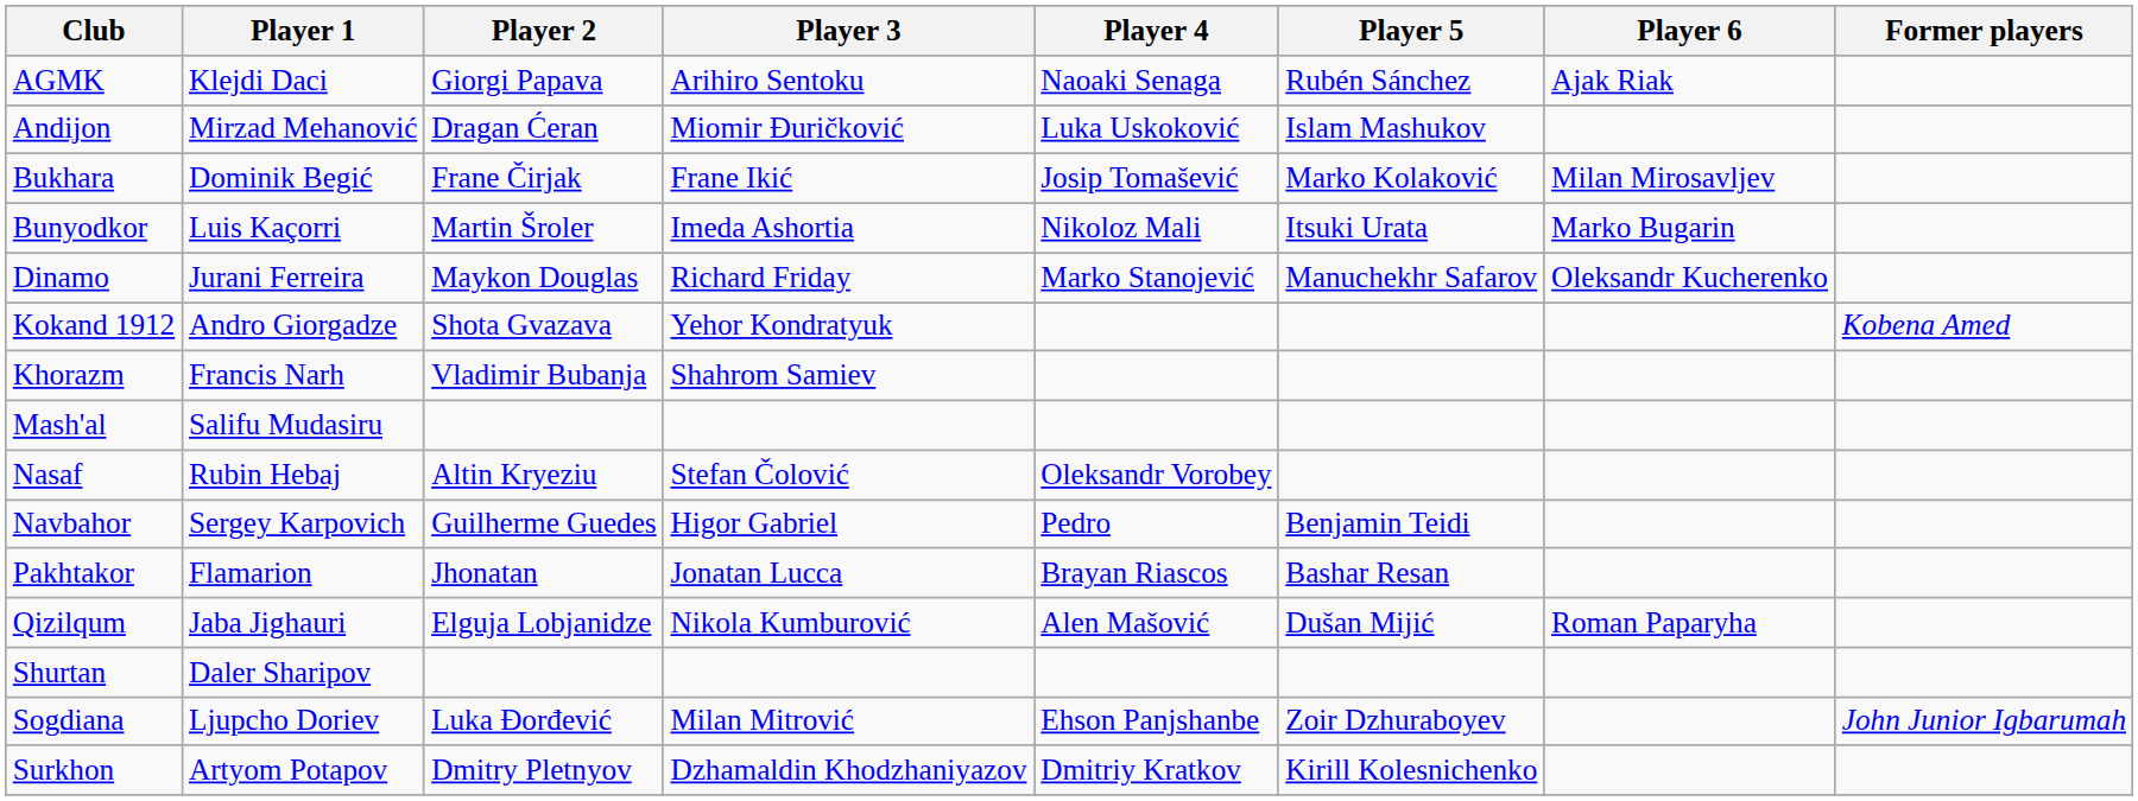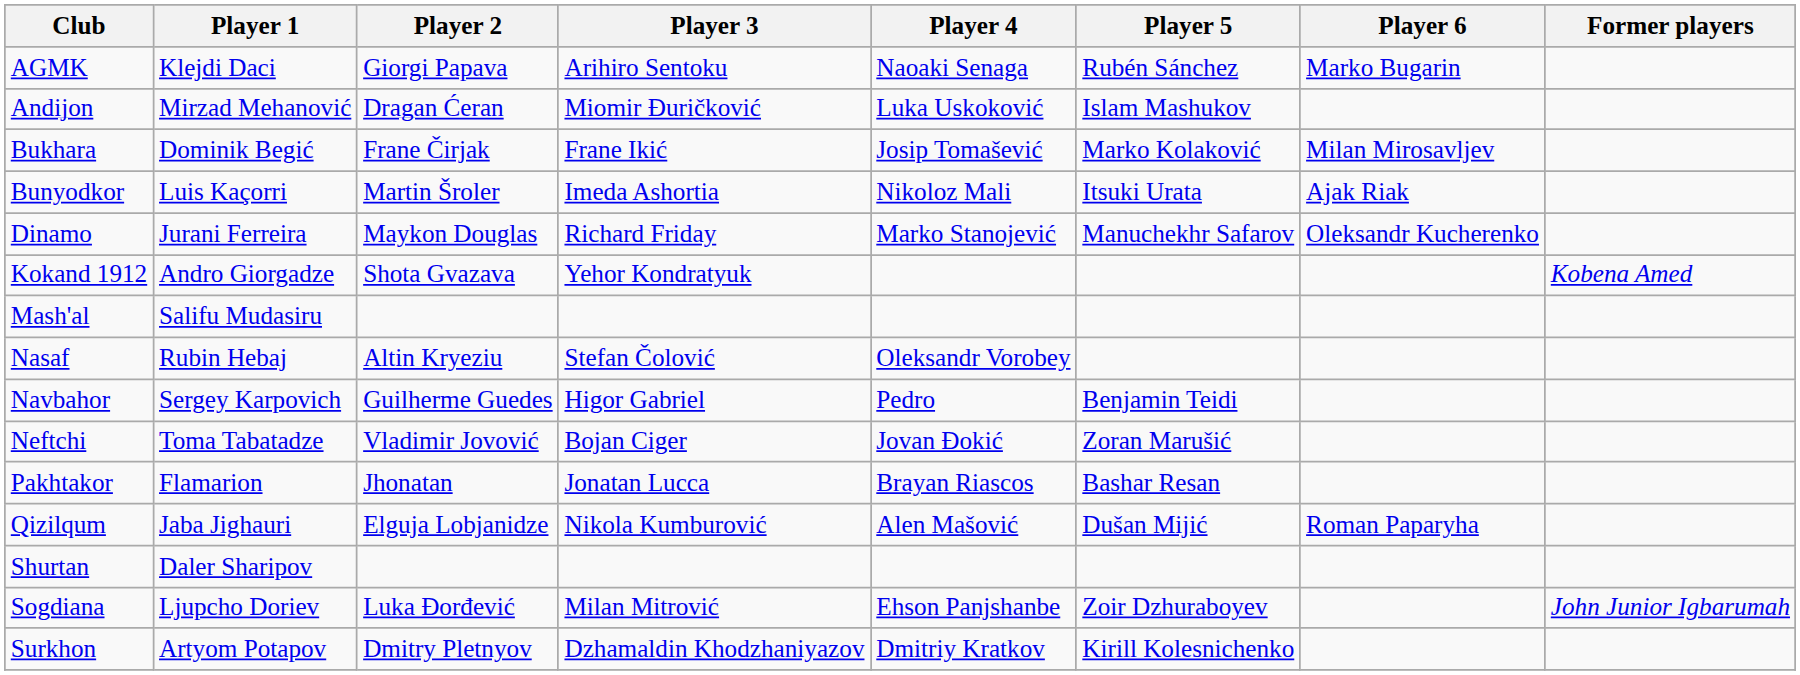 <table class="wikitable" style="font-size:90%;">
 <tr>
 <th>Club</th>
 <th>Player 1</th>
 <th>Player 2</th>
 <th>Player 3</th>
 <th>Player 4</th>
 <th>Player 5</th>
 <th>Player 6</th>
 <th>Former players</th>
 </tr>
 <tr>
 <td><a href='#'>AGMK</a></td>
 <td> <a href='#'>Klejdi Daci</a></td>
 <td> <a href='#'>Giorgi Papava</a></td>
 <td> <a href='#'>Arihiro Sentoku</a></td>
 <td> <a href='#'>Naoaki Senaga</a></td>
 <td> <a href='#'>Rubén Sánchez</a></td>
-<td> <a href='#'>Ajak Riak</a></td>
+<td> <a href='#'>Marko Bugarin</a></td>
 <td></td>
 </tr>
 <tr>
 <td><a href='#'>Andijon</a></td>
 <td> <a href='#'>Mirzad Mehanović</a></td>
 <td> <a href='#'>Dragan Ćeran</a></td>
 <td> <a href='#'>Miomir Đuričković</a></td>
 <td> <a href='#'>Luka Uskoković</a></td>
 <td> <a href='#'>Islam Mashukov</a></td>
 <td></td>
 <td></td>
 </tr>
 <tr>
 <td><a href='#'>Bukhara</a></td>
 <td> <a href='#'>Dominik Begić</a></td>
 <td> <a href='#'>Frane Čirjak</a></td>
 <td> <a href='#'>Frane Ikić</a></td>
 <td> <a href='#'>Josip Tomašević</a></td>
 <td> <a href='#'>Marko Kolaković</a></td>
 <td> <a href='#'>Milan Mirosavljev</a></td>
 <td></td>
 </tr>
 <tr>
 <td><a href='#'>Bunyodkor</a></td>
 <td> <a href='#'>Luis Kaçorri</a></td>
 <td> <a href='#'>Martin Šroler</a></td>
 <td> <a href='#'>Imeda Ashortia</a></td>
 <td> <a href='#'>Nikoloz Mali</a></td>
 <td> <a href='#'>Itsuki Urata</a></td>
-<td> <a href='#'>Marko Bugarin</a></td>
+<td> <a href='#'>Ajak Riak</a></td>
 <td></td>
 </tr>
 <tr>
 <td><a href='#'>Dinamo</a></td>
 <td> <a href='#'>Jurani Ferreira</a></td>
 <td> <a href='#'>Maykon Douglas</a></td>
 <td> <a href='#'>Richard Friday</a></td>
 <td> <a href='#'>Marko Stanojević</a></td>
 <td> <a href='#'>Manuchekhr Safarov</a></td>
 <td> <a href='#'>Oleksandr Kucherenko</a></td>
 <td></td>
 </tr>
 <tr>
 <td><a href='#'>Kokand 1912</a></td>
 <td> <a href='#'>Andro Giorgadze</a></td>
 <td> <a href='#'>Shota Gvazava</a></td>
 <td> <a href='#'>Yehor Kondratyuk</a></td>
 <td></td>
 <td></td>
 <td></td>
 <td> <em><a href='#'>Kobena Amed</a></em></td>
-</tr>
-<tr>
-<td><a href='#'>Khorazm</a></td>
-<td> <a href='#'>Francis Narh</a></td>
-<td> <a href='#'>Vladimir Bubanja</a></td>
-<td> <a href='#'>Shahrom Samiev</a></td>
-<td></td>
-<td></td>
-<td></td>
-<td></td>
 </tr>
 <tr>
 <td><a href='#'>Mash'al</a></td>
 <td> <a href='#'>Salifu Mudasiru</a></td>
 <td></td>
 <td></td>
 <td></td>
 <td></td>
 <td></td>
 <td></td>
 </tr>
 <tr>
 <td><a href='#'>Nasaf</a></td>
 <td> <a href='#'>Rubin Hebaj</a></td>
 <td> <a href='#'>Altin Kryeziu</a></td>
 <td> <a href='#'>Stefan Čolović</a></td>
 <td> <a href='#'>Oleksandr Vorobey</a></td>
 <td></td>
 <td></td>
 <td></td>
 </tr>
 <tr>
 <td><a href='#'>Navbahor</a></td>
 <td> <a href='#'>Sergey Karpovich</a></td>
 <td> <a href='#'>Guilherme Guedes</a></td>
 <td> <a href='#'>Higor Gabriel</a></td>
 <td> <a href='#'>Pedro</a></td>
 <td> <a href='#'>Benjamin Teidi</a></td>
+<td></td>
+<td></td>
+</tr>
+<tr>
+<td><a href='#'>Neftchi</a></td>
+<td> <a href='#'>Toma Tabatadze</a></td>
+<td> <a href='#'>Vladimir Jovović</a></td>
+<td> <a href='#'>Bojan Ciger</a></td>
+<td> <a href='#'>Jovan Đokić</a></td>
+<td> <a href='#'>Zoran Marušić</a></td>
 <td></td>
 <td></td>
 </tr>
 <tr>
 <td><a href='#'>Pakhtakor</a></td>
 <td> <a href='#'>Flamarion</a></td>
 <td> <a href='#'>Jhonatan</a></td>
 <td> <a href='#'>Jonatan Lucca</a></td>
 <td> <a href='#'>Brayan Riascos</a></td>
 <td> <a href='#'>Bashar Resan</a></td>
 <td></td>
 <td></td>
 </tr>
 <tr>
 <td><a href='#'>Qizilqum</a></td>
 <td> <a href='#'>Jaba Jighauri</a></td>
 <td> <a href='#'>Elguja Lobjanidze</a></td>
 <td> <a href='#'>Nikola Kumburović</a></td>
 <td> <a href='#'>Alen Mašović</a></td>
 <td> <a href='#'>Dušan Mijić</a></td>
 <td> <a href='#'>Roman Paparyha</a></td>
 <td></td>
 </tr>
 <tr>
 <td><a href='#'>Shurtan</a></td>
 <td> <a href='#'>Daler Sharipov</a></td>
 <td></td>
 <td></td>
 <td></td>
 <td></td>
 <td></td>
 <td></td>
 </tr>
 <tr>
 <td><a href='#'>Sogdiana</a></td>
 <td> <a href='#'>Ljupcho Doriev</a></td>
 <td> <a href='#'>Luka Đorđević</a></td>
 <td> <a href='#'>Milan Mitrović</a></td>
 <td> <a href='#'>Ehson Panjshanbe</a></td>
 <td> <a href='#'>Zoir Dzhuraboyev</a></td>
 <td></td>
 <td> <em><a href='#'>John Junior Igbarumah</a></em></td>
 </tr>
 <tr>
 <td><a href='#'>Surkhon</a></td>
 <td> <a href='#'>Artyom Potapov</a></td>
 <td> <a href='#'>Dmitry Pletnyov</a></td>
 <td> <a href='#'>Dzhamaldin Khodzhaniyazov</a></td>
 <td> <a href='#'>Dmitriy Kratkov</a></td>
 <td> <a href='#'>Kirill Kolesnichenko</a></td>
 <td></td>
 <td></td>
 </tr>
 </table>
